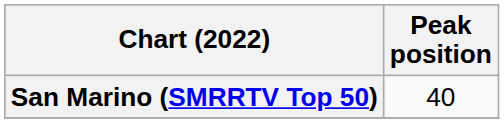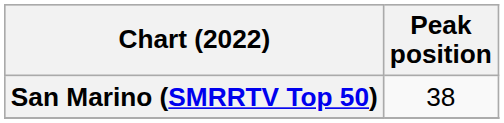 <table class="wikitable sortable plainrowheaders" style="text-align:center">
 <tr>
 <th scope="col">Chart (2022)</th>
 <th scope="col">Peak<br>position</th>
 </tr>
 <tr>
 <th scope="row">San Marino (<a href='#'>SMRRTV Top 50</a>)</th>
-<td>40</td>
+<td>38</td>
 </tr>
 <tr>
 </tr>
 <tr>
 </tr>
 <tr>
 </tr>
 <tr>
 </tr>
 </table>
